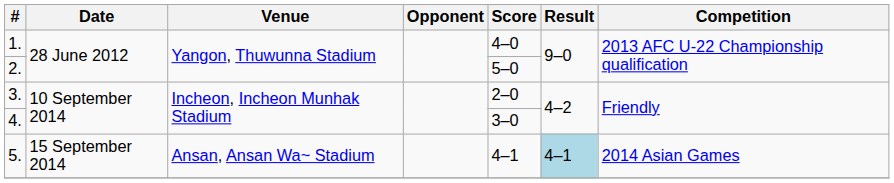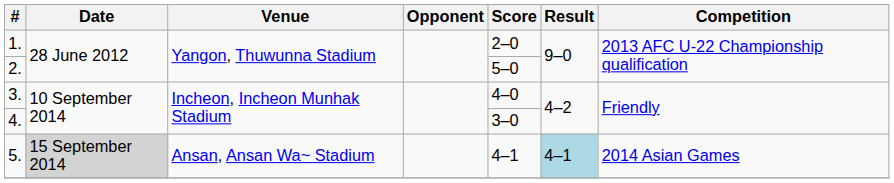 <table class="wikitable collapsible collapsed">
 <tr>
 <th>#</th>
 <th>Date</th>
 <th>Venue</th>
 <th>Opponent</th>
 <th>Score</th>
 <th>Result</th>
 <th>Competition</th>
 </tr>
 <tr>
 <td>1.</td>
 <td rowspan="2">28 June 2012</td>
 <td rowspan="2"><a href='#'>Yangon</a>, <a href='#'>Thuwunna Stadium</a></td>
 <td rowspan="2"></td>
-<td>4–0</td>
+<td>2–0</td>
 <td rowspan="2">9–0</td>
 <td rowspan="2"><a href='#'>2013 AFC U-22 Championship qualification</a></td>
 </tr>
 <tr>
 <td>2.</td>
 <td>5–0</td>
 </tr>
 <tr>
 <td>3.</td>
 <td rowspan="2">10 September 2014</td>
 <td rowspan="2"><a href='#'>Incheon</a>, <a href='#'>Incheon Munhak Stadium</a></td>
 <td rowspan="2"></td>
-<td>2–0</td>
+<td>4–0</td>
 <td rowspan="2">4–2</td>
 <td rowspan="2"><a href='#'>Friendly</a></td>
 </tr>
 <tr>
 <td>4.</td>
 <td>3–0</td>
 </tr>
 <tr>
 <td>5.</td>
-<td>15 September 2014</td>
+<td style="background: lightgrey;">15 September 2014</td>
 <td><a href='#'>Ansan</a>, <a href='#'>Ansan Wa~ Stadium</a></td>
 <td></td>
 <td>4–1</td>
 <td style="background: lightblue;">4–1</td>
 <td><a href='#'>2014 Asian Games</a></td>
 </tr>
 <tr>
 </tr>
 </table>
